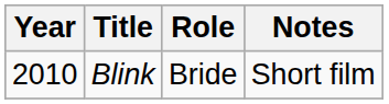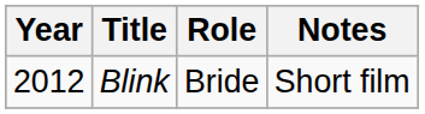 <table class="wikitable sortable">
 <tr>
 <th>Year</th>
 <th>Title</th>
 <th>Role</th>
 <th>Notes</th>
 </tr>
 <tr>
-<td>2010</td>
+<td>2012</td>
 <td><em>Blink</em></td>
 <td>Bride</td>
 <td>Short film</td>
 </tr>
 </table>
